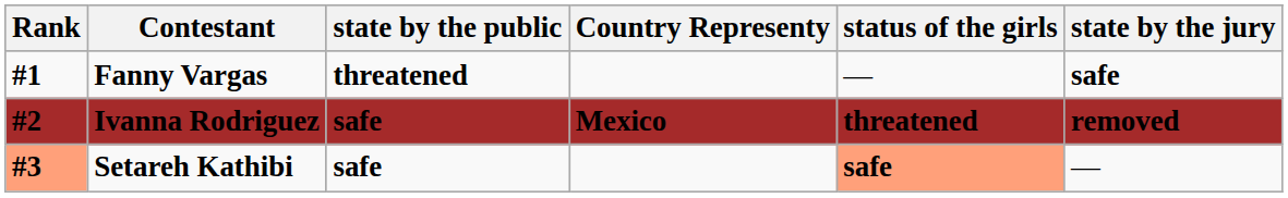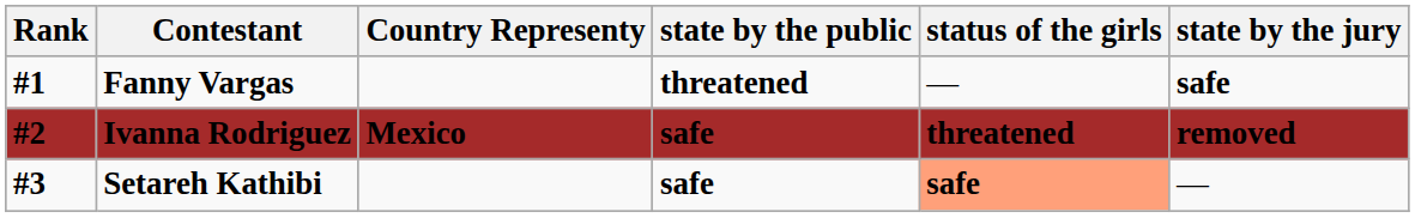 <table class="wikitable" border="1">
 <tr>
 <th>Rank</th>
 <th>Contestant</th>
+<th>Country Representy</th>
 <th>state by the public</th>
-<th>Country Representy</th>
 <th>status of the girls</th>
 <th>state by the jury</th>
 </tr>
 <tr>
 <td><strong>#1</strong></td>
 <td><strong> Fanny Vargas</strong></td>
+<td><strong> </strong></td>
 <td><strong>threatened</strong></td>
-<td><strong> </strong></td>
 <td>—</td>
 <td><strong>safe</strong></td>
 </tr>
 <tr>
 <td bgcolor="brown"><strong>#2</strong></td>
 <td bgcolor="brown"><strong>Ivanna Rodriguez</strong></td>
+<td bgcolor="brown"><strong> Mexico</strong></td>
 <td bgcolor="brown"><strong>safe</strong></td>
-<td bgcolor="brown"><strong> Mexico</strong></td>
 <td bgcolor="brown"><strong>threatened</strong></td>
 <td bgcolor="brown"><strong>removed</strong></td>
 </tr>
 <tr>
-<td style="background: lightsalmon;"><strong>#3</strong></td>
+<td><strong>#3</strong></td>
 <td><strong>Setareh Kathibi</strong></td>
+<td><strong></strong></td>
 <td><strong>safe</strong></td>
-<td><strong></strong></td>
 <td style="background: lightsalmon;"><strong>safe</strong></td>
 <td>—</td>
 </tr>
 </table>
